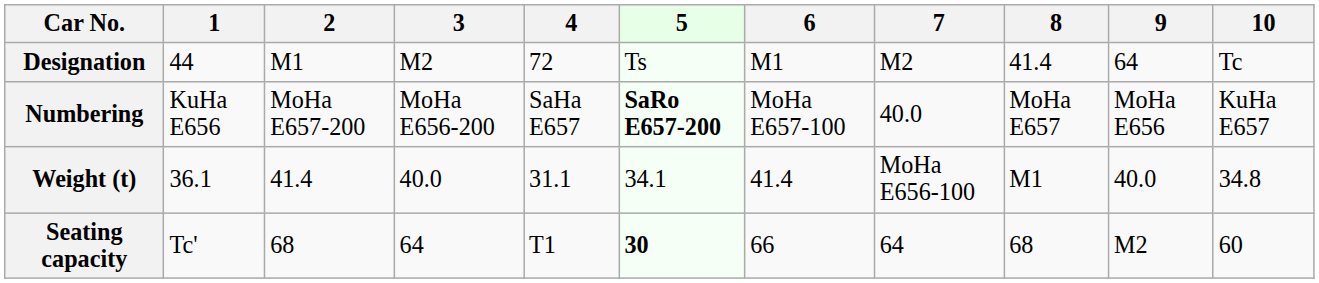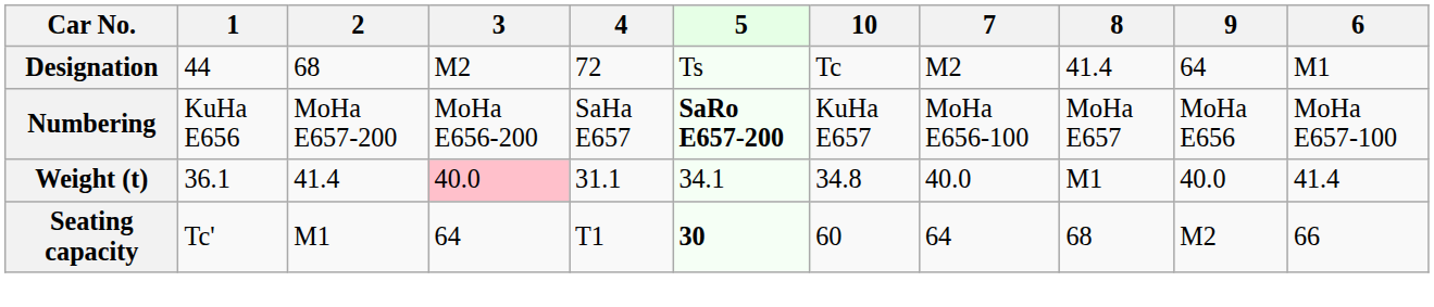 <table class="wikitable">
 <tr>
 <th>Car No.</th>
 <th>1</th>
 <th>2</th>
 <th>3</th>
 <th>4</th>
 <th style="background: #E6FFE6">5</th>
-<th>6</th>
+<th>10</th>
 <th>7</th>
 <th>8</th>
 <th>9</th>
-<th>10</th>
+<th>6</th>
 </tr>
 <tr>
 <th>Designation</th>
 <td>44</td>
-<td>M1</td>
+<td>68</td>
 <td>M2</td>
 <td>72</td>
 <td style="background: #F5FFF5">Ts</td>
-<td>M1</td>
+<td>Tc</td>
 <td>M2</td>
 <td>41.4</td>
 <td>64</td>
-<td>Tc</td>
+<td>M1</td>
 </tr>
 <tr>
 <th>Numbering</th>
 <td>KuHa E656</td>
 <td>MoHa E657-200</td>
 <td>MoHa E656-200</td>
 <td>SaHa E657</td>
 <td style="background: #F5FFF5"><strong>SaRo E657-200</strong></td>
-<td>MoHa E657-100</td>
-<td>40.0</td>
+<td>KuHa E657</td>
+<td>MoHa E656-100</td>
 <td>MoHa E657</td>
 <td>MoHa E656</td>
-<td>KuHa E657</td>
+<td>MoHa E657-100</td>
 </tr>
 <tr>
 <th>Weight (t)</th>
 <td>36.1</td>
 <td>41.4</td>
-<td>40.0</td>
+<td style="background: pink;">40.0</td>
 <td>31.1</td>
 <td style="background: #F5FFF5">34.1</td>
-<td>41.4</td>
-<td>MoHa E656-100</td>
+<td>34.8</td>
+<td>40.0</td>
 <td>M1</td>
 <td>40.0</td>
-<td>34.8</td>
+<td>41.4</td>
 </tr>
 <tr>
 <th>Seating capacity</th>
 <td>Tc'</td>
-<td>68</td>
+<td>M1</td>
 <td>64</td>
 <td>T1</td>
 <td style="background: #F5FFF5"><strong>30</strong></td>
-<td>66</td>
+<td>60</td>
 <td>64</td>
 <td>68</td>
 <td>M2</td>
-<td>60</td>
+<td>66</td>
 </tr>
 </table>
